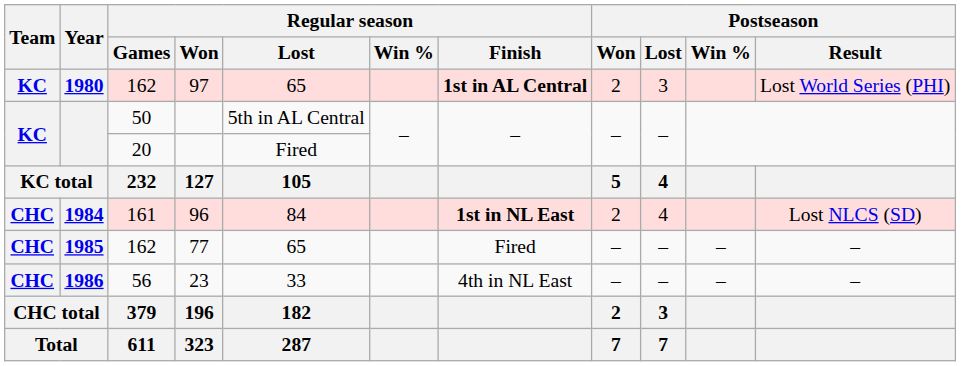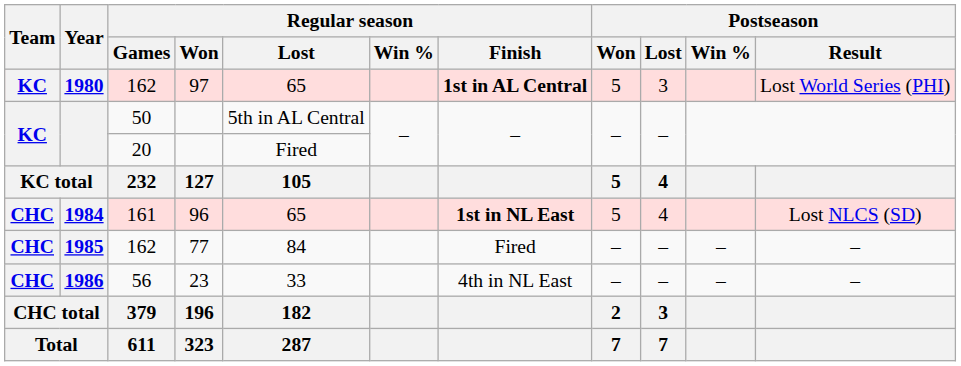 <table class="wikitable" style="font-size: 95%; text-align:center;">
 <tr>
 <th rowspan="2">Team</th>
 <th rowspan="2">Year</th>
 <th colspan="5">Regular season</th>
 <th colspan="4">Postseason</th>
 </tr>
 <tr>
 <th>Games</th>
 <th>Won</th>
 <th>Lost</th>
 <th>Win %</th>
 <th>Finish</th>
 <th>Won</th>
 <th>Lost</th>
 <th>Win %</th>
 <th>Result</th>
 </tr>
 <tr style="background:#fdd;" !>
 <th><a href='#'>KC</a></th>
 <th><a href='#'>1980</a></th>
 <td>162</td>
 <td>97</td>
 <td>65</td>
 <td></td>
 <td><strong>1st in AL Central</strong></td>
-<td>2</td>
+<td>5</td>
 <td>3</td>
 <td></td>
 <td>Lost <a href='#'>World Series</a> (<a href='#'>PHI</a>)</td>
 </tr>
 <tr>
 <th rowspan="2"><a href='#'>KC</a></th>
 <th rowspan="2"></th>
 <td>50</td>
 <td></td>
 <td>5th in AL Central</td>
 <td rowspan="2">–</td>
 <td rowspan="2">–</td>
 <td rowspan="2">–</td>
 <td rowspan="2">–</td>
 </tr>
 <tr>
 <td>20</td>
 <td></td>
 <td>Fired</td>
 </tr>
 <tr>
 <th colspan="2">KC total</th>
 <th>232</th>
 <th>127</th>
 <th>105</th>
 <th></th>
 <th></th>
 <th>5</th>
 <th>4</th>
 <th></th>
 <th></th>
 </tr>
 <tr style="background:#fdd;" !>
 <th><a href='#'>CHC</a></th>
 <th><a href='#'>1984</a></th>
 <td>161</td>
 <td>96</td>
-<td>84</td>
+<td>65</td>
 <td></td>
 <td><strong>1st in NL East</strong></td>
-<td>2</td>
+<td>5</td>
 <td>4</td>
 <td></td>
 <td>Lost <a href='#'>NLCS</a> (<a href='#'>SD</a>)</td>
 </tr>
 <tr>
 <th><a href='#'>CHC</a></th>
 <th><a href='#'>1985</a></th>
 <td>162</td>
 <td>77</td>
-<td>65</td>
+<td>84</td>
 <td></td>
 <td>Fired</td>
 <td>–</td>
 <td>–</td>
 <td>–</td>
 <td>–</td>
 </tr>
 <tr>
 <th><a href='#'>CHC</a></th>
 <th><a href='#'>1986</a></th>
 <td>56</td>
 <td>23</td>
 <td>33</td>
 <td></td>
 <td>4th in NL East</td>
 <td>–</td>
 <td>–</td>
 <td>–</td>
 <td>–</td>
 </tr>
 <tr>
 <th colspan="2">CHC total</th>
 <th>379</th>
 <th>196</th>
 <th>182</th>
 <th></th>
 <th></th>
 <th>2</th>
 <th>3</th>
 <th></th>
 <th></th>
 </tr>
 <tr>
 <th colspan="2">Total</th>
 <th>611</th>
 <th>323</th>
 <th>287</th>
 <th></th>
 <th></th>
 <th>7</th>
 <th>7</th>
 <th></th>
 <th></th>
 </tr>
 </table>
